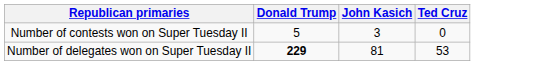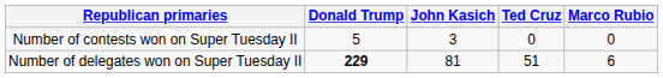 <table class="wikitable" style="text-align:center;">
 <tr>
 <th><a href='#'>Republican primaries</a></th>
 <th><a href='#'>Donald Trump</a></th>
 <th><a href='#'>John Kasich</a></th>
 <th><a href='#'>Ted Cruz</a></th>
+<th><a href='#'>Marco Rubio</a></th>
 </tr>
 <tr>
 <td>Number of contests won on Super Tuesday II</td>
 <td>5</td>
 <td>3</td>
 <td>0</td>
+<td>0</td>
 </tr>
 <tr>
 <td>Number of delegates won on Super Tuesday II</td>
 <td><strong>229</strong></td>
 <td>81</td>
-<td>53</td>
+<td>51</td>
+<td>6</td>
 </tr>
 </table>
